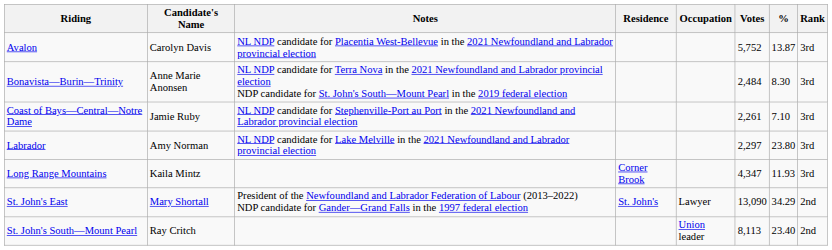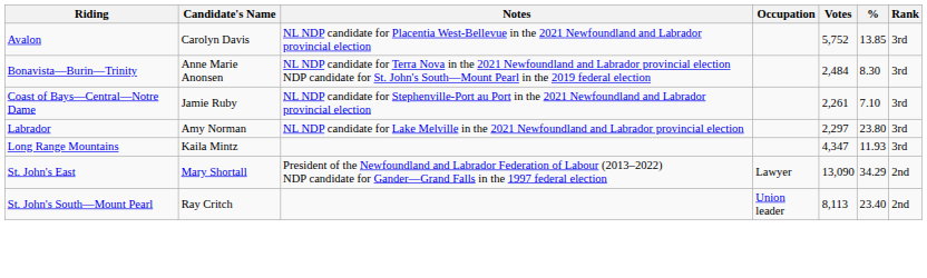 <table class="wikitable sortable">
 <tr>
 <th>Riding<br></th>
 <th>Candidate's Name</th>
 <th>Notes</th>
-<th>Residence</th>
 <th>Occupation</th>
 <th>Votes</th>
 <th>%</th>
 <th>Rank</th>
 </tr>
 <tr>
 <td><a href='#'>Avalon</a></td>
 <td>Carolyn Davis</td>
 <td><a href='#'>NL NDP</a> candidate for <a href='#'>Placentia West-Bellevue</a> in the <a href='#'>2021 Newfoundland and Labrador provincial election</a></td>
 <td></td>
-<td></td>
 <td>5,752</td>
-<td>13.87</td>
+<td>13.85</td>
 <td>3rd</td>
 </tr>
 <tr>
 <td><a href='#'>Bonavista—Burin—Trinity</a></td>
 <td>Anne Marie Anonsen</td>
 <td><a href='#'>NL NDP</a> candidate for <a href='#'>Terra Nova</a> in the <a href='#'>2021 Newfoundland and Labrador provincial election</a> <br> NDP candidate for <a href='#'>St. John's South—Mount Pearl</a> in the <a href='#'>2019 federal election</a></td>
-<td></td>
 <td></td>
 <td>2,484</td>
 <td>8.30</td>
 <td>3rd</td>
 </tr>
 <tr>
 <td><a href='#'>Coast of Bays—Central—Notre Dame</a></td>
 <td>Jamie Ruby</td>
 <td><a href='#'>NL NDP</a> candidate for <a href='#'>Stephenville-Port au Port</a> in the <a href='#'>2021 Newfoundland and Labrador provincial election</a></td>
 <td></td>
-<td></td>
 <td>2,261</td>
 <td>7.10</td>
 <td>3rd</td>
 </tr>
 <tr>
 <td><a href='#'>Labrador</a></td>
 <td>Amy Norman</td>
 <td><a href='#'>NL NDP</a> candidate for <a href='#'>Lake Melville</a> in the <a href='#'>2021 Newfoundland and Labrador provincial election</a></td>
 <td></td>
-<td></td>
 <td>2,297</td>
 <td>23.80</td>
 <td>3rd</td>
 </tr>
 <tr>
 <td><a href='#'>Long Range Mountains</a></td>
 <td>Kaila Mintz</td>
 <td></td>
-<td><a href='#'>Corner Brook</a></td>
 <td></td>
 <td>4,347</td>
 <td>11.93</td>
 <td>3rd</td>
 </tr>
 <tr>
 <td><a href='#'>St. John's East</a></td>
 <td><a href='#'>Mary Shortall</a></td>
 <td>President of the <a href='#'>Newfoundland and Labrador Federation of Labour</a> (2013–2022) <br> NDP candidate for <a href='#'>Gander—Grand Falls</a> in the <a href='#'>1997 federal election</a></td>
-<td><a href='#'>St. John's</a></td>
 <td>Lawyer</td>
 <td>13,090</td>
 <td>34.29</td>
 <td>2nd</td>
 </tr>
 <tr>
 <td><a href='#'>St. John's South—Mount Pearl</a></td>
 <td>Ray Critch</td>
 <td></td>
-<td></td>
 <td><a href='#'>Union</a> leader</td>
 <td>8,113</td>
 <td>23.40</td>
 <td>2nd</td>
 </tr>
 </table>
